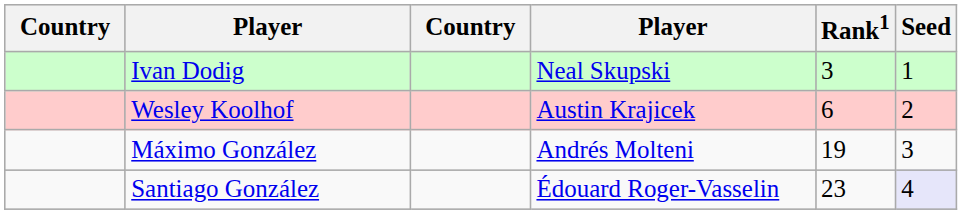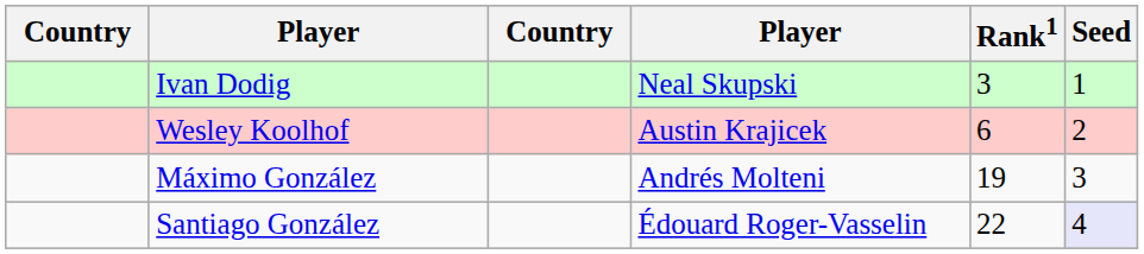 <table class="sortable wikitable">
 <tr>
 <th width="70">Country</th>
 <th width="175">Player</th>
 <th width="70">Country</th>
 <th width="175">Player</th>
 <th>Rank<sup>1</sup></th>
 <th>Seed</th>
 </tr>
 <tr bgcolor=#cfc>
 <td></td>
 <td><a href='#'>Ivan Dodig</a></td>
 <td></td>
 <td><a href='#'>Neal Skupski</a></td>
 <td>3</td>
 <td>1</td>
 </tr>
 <tr bgcolor=#fcc>
 <td></td>
 <td><a href='#'>Wesley Koolhof</a></td>
 <td></td>
 <td><a href='#'>Austin Krajicek</a></td>
 <td>6</td>
 <td>2</td>
 </tr>
 <tr>
 <td></td>
 <td><a href='#'>Máximo González</a></td>
 <td></td>
 <td><a href='#'>Andrés Molteni</a></td>
 <td>19</td>
 <td>3</td>
 </tr>
 <tr>
 <td></td>
 <td><a href='#'>Santiago González</a></td>
 <td></td>
 <td><a href='#'>Édouard Roger-Vasselin</a></td>
-<td>23</td>
+<td>22</td>
 <td style="background: lavender;">4</td>
 </tr>
 </table>
